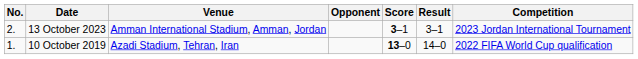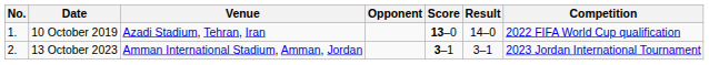 <table class="wikitable">
 <tr>
 <th>No.</th>
 <th>Date</th>
 <th>Venue</th>
 <th>Opponent</th>
 <th>Score</th>
 <th>Result</th>
 <th>Competition</th>
 </tr>
 <tr>
+<td>1.</td>
+<td>10 October 2019</td>
+<td><a href='#'>Azadi Stadium</a>, <a href='#'>Tehran</a>, <a href='#'>Iran</a></td>
+<td></td>
+<td align=center><strong>13</strong>–0</td>
+<td align=center>14–0</td>
+<td><a href='#'>2022 FIFA World Cup qualification</a></td>
+</tr>
+<tr>
 <td>2.</td>
 <td>13 October 2023</td>
 <td><a href='#'>Amman International Stadium</a>, <a href='#'>Amman</a>, <a href='#'>Jordan</a></td>
 <td></td>
 <td align=center><strong>3</strong>–1</td>
 <td align=center>3–1</td>
 <td><a href='#'>2023 Jordan International Tournament</a></td>
 </tr>
-<tr>
-<td>1.</td>
-<td>10 October 2019</td>
-<td><a href='#'>Azadi Stadium</a>, <a href='#'>Tehran</a>, <a href='#'>Iran</a></td>
-<td></td>
-<td align=center><strong>13</strong>–0</td>
-<td align=center>14–0</td>
-<td><a href='#'>2022 FIFA World Cup qualification</a></td>
-</tr>
 </table>
